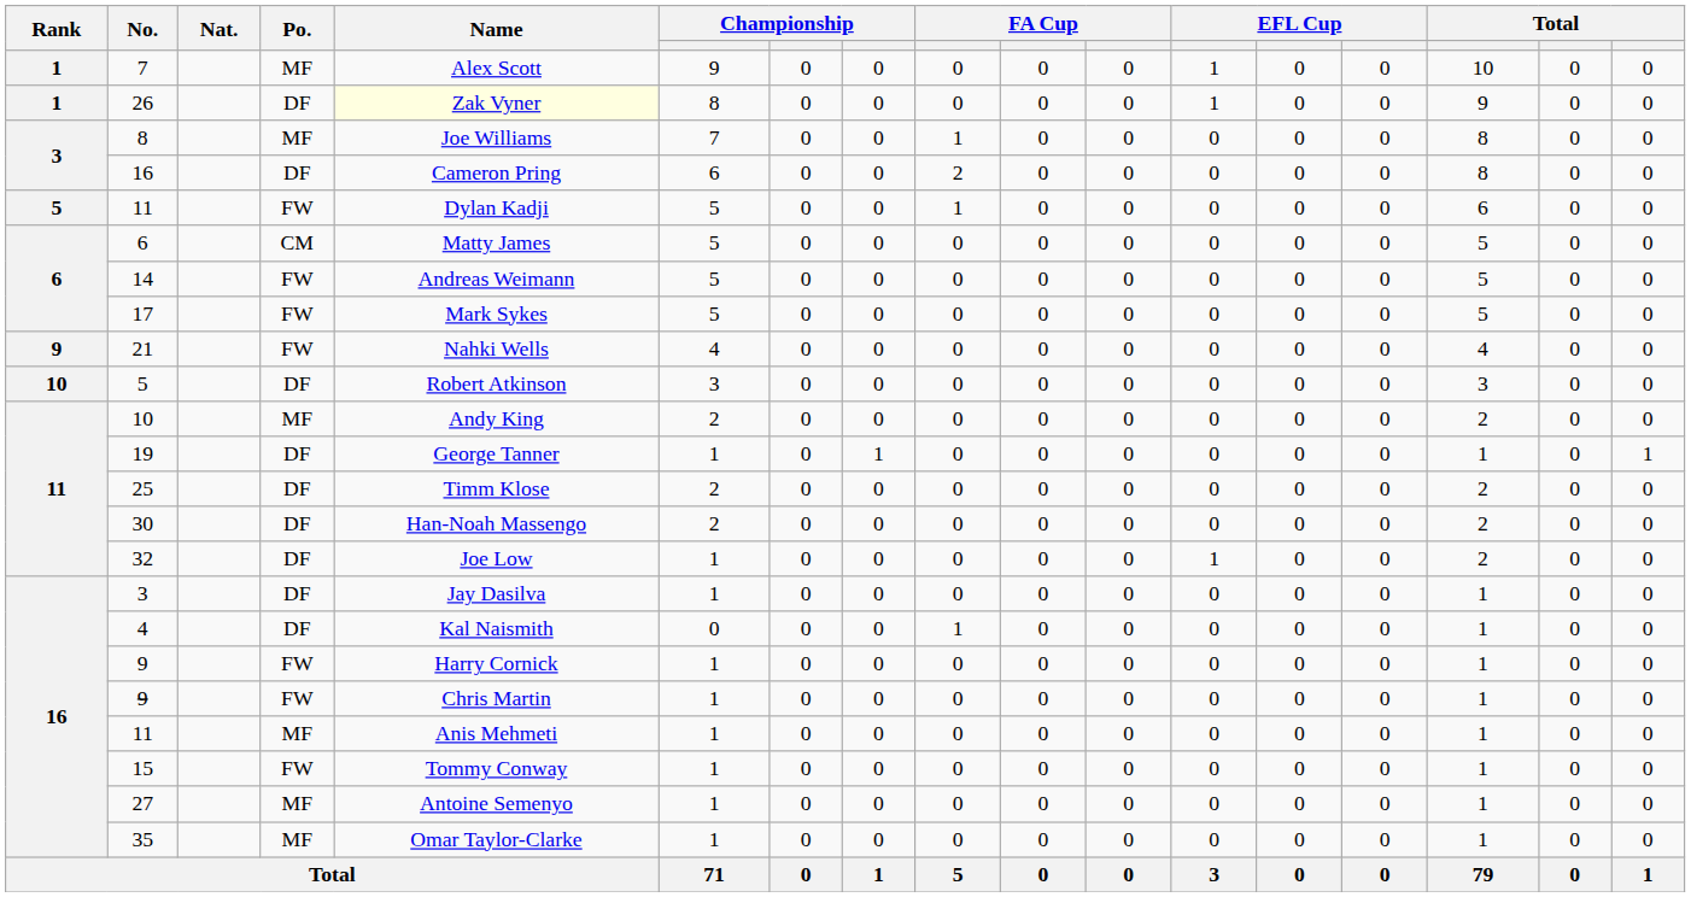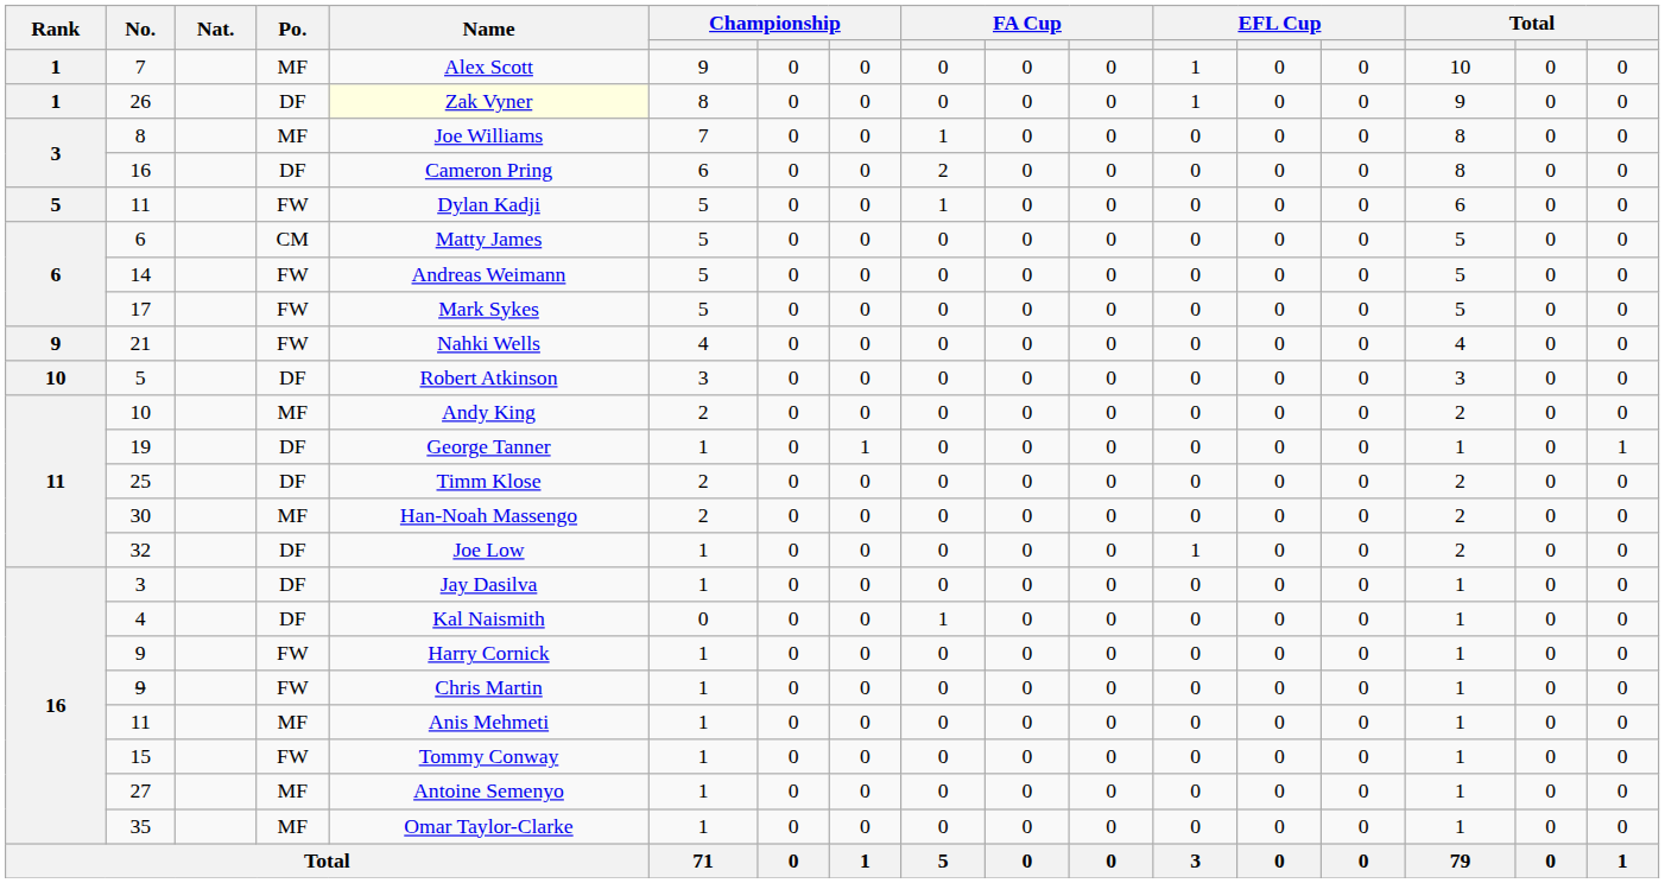 <table class="wikitable" style="text-align:center; font-size:95%; width:95%;">
 <tr>
 <th rowspan=2>Rank</th>
 <th rowspan=2>No.</th>
 <th rowspan=2>Nat.</th>
 <th rowspan=2>Po.</th>
 <th rowspan=2>Name</th>
 <th colspan=3 width=100px><a href='#'>Championship</a></th>
 <th colspan=3 width=100px><a href='#'>FA Cup</a></th>
 <th colspan=3 width=100px><a href='#'>EFL Cup</a></th>
 <th colspan=3 width=100px>Total</th>
 </tr>
 <tr>
 <th></th>
 <th></th>
 <th></th>
 <th></th>
 <th></th>
 <th></th>
 <th></th>
 <th></th>
 <th></th>
 <th></th>
 <th></th>
 <th></th>
 </tr>
 <tr>
 <th rowspan=1>1</th>
 <td>7</td>
 <td></td>
 <td>MF</td>
 <td><a href='#'>Alex Scott</a></td>
 <td>9</td>
 <td>0</td>
 <td>0</td>
 <td>0</td>
 <td>0</td>
 <td>0</td>
 <td>1</td>
 <td>0</td>
 <td>0</td>
 <td>10</td>
 <td>0</td>
 <td>0</td>
 </tr>
 <tr>
 <th rowspan=1>1</th>
 <td>26</td>
 <td></td>
 <td>DF</td>
 <td style="background: lightyellow;"><a href='#'>Zak Vyner</a></td>
 <td>8</td>
 <td>0</td>
 <td>0</td>
 <td>0</td>
 <td>0</td>
 <td>0</td>
 <td>1</td>
 <td>0</td>
 <td>0</td>
 <td>9</td>
 <td>0</td>
 <td>0</td>
 </tr>
 <tr>
 <th rowspan=2>3</th>
 <td>8</td>
 <td></td>
 <td>MF</td>
 <td><a href='#'>Joe Williams</a></td>
 <td>7</td>
 <td>0</td>
 <td>0</td>
 <td>1</td>
 <td>0</td>
 <td>0</td>
 <td>0</td>
 <td>0</td>
 <td>0</td>
 <td>8</td>
 <td>0</td>
 <td>0</td>
 </tr>
 <tr>
 <td>16</td>
 <td></td>
 <td>DF</td>
 <td><a href='#'>Cameron Pring</a></td>
 <td>6</td>
 <td>0</td>
 <td>0</td>
 <td>2</td>
 <td>0</td>
 <td>0</td>
 <td>0</td>
 <td>0</td>
 <td>0</td>
 <td>8</td>
 <td>0</td>
 <td>0</td>
 </tr>
 <tr>
 <th rowspan=1>5</th>
 <td>11</td>
 <td></td>
 <td>FW</td>
 <td><a href='#'>Dylan Kadji</a></td>
 <td>5</td>
 <td>0</td>
 <td>0</td>
 <td>1</td>
 <td>0</td>
 <td>0</td>
 <td>0</td>
 <td>0</td>
 <td>0</td>
 <td>6</td>
 <td>0</td>
 <td>0</td>
 </tr>
 <tr>
 <th rowspan=3>6</th>
 <td>6</td>
 <td></td>
 <td>CM</td>
 <td><a href='#'>Matty James</a></td>
 <td>5</td>
 <td>0</td>
 <td>0</td>
 <td>0</td>
 <td>0</td>
 <td>0</td>
 <td>0</td>
 <td>0</td>
 <td>0</td>
 <td>5</td>
 <td>0</td>
 <td>0</td>
 </tr>
 <tr>
 <td>14</td>
 <td></td>
 <td>FW</td>
 <td><a href='#'>Andreas Weimann</a></td>
 <td>5</td>
 <td>0</td>
 <td>0</td>
 <td>0</td>
 <td>0</td>
 <td>0</td>
 <td>0</td>
 <td>0</td>
 <td>0</td>
 <td>5</td>
 <td>0</td>
 <td>0</td>
 </tr>
 <tr>
 <td>17</td>
 <td></td>
 <td>FW</td>
 <td><a href='#'>Mark Sykes</a></td>
 <td>5</td>
 <td>0</td>
 <td>0</td>
 <td>0</td>
 <td>0</td>
 <td>0</td>
 <td>0</td>
 <td>0</td>
 <td>0</td>
 <td>5</td>
 <td>0</td>
 <td>0</td>
 </tr>
 <tr>
 <th rowspan=1>9</th>
 <td>21</td>
 <td></td>
 <td>FW</td>
 <td><a href='#'>Nahki Wells</a></td>
 <td>4</td>
 <td>0</td>
 <td>0</td>
 <td>0</td>
 <td>0</td>
 <td>0</td>
 <td>0</td>
 <td>0</td>
 <td>0</td>
 <td>4</td>
 <td>0</td>
 <td>0</td>
 </tr>
 <tr>
 <th rowspan=1>10</th>
 <td>5</td>
 <td></td>
 <td>DF</td>
 <td><a href='#'>Robert Atkinson</a></td>
 <td>3</td>
 <td>0</td>
 <td>0</td>
 <td>0</td>
 <td>0</td>
 <td>0</td>
 <td>0</td>
 <td>0</td>
 <td>0</td>
 <td>3</td>
 <td>0</td>
 <td>0</td>
 </tr>
 <tr>
 <th rowspan=5>11</th>
 <td>10</td>
 <td></td>
 <td>MF</td>
 <td><a href='#'>Andy King</a></td>
 <td>2</td>
 <td>0</td>
 <td>0</td>
 <td>0</td>
 <td>0</td>
 <td>0</td>
 <td>0</td>
 <td>0</td>
 <td>0</td>
 <td>2</td>
 <td>0</td>
 <td>0</td>
 </tr>
 <tr>
 <td>19</td>
 <td></td>
 <td>DF</td>
 <td><a href='#'>George Tanner</a></td>
 <td>1</td>
 <td>0</td>
 <td>1</td>
 <td>0</td>
 <td>0</td>
 <td>0</td>
 <td>0</td>
 <td>0</td>
 <td>0</td>
 <td>1</td>
 <td>0</td>
 <td>1</td>
 </tr>
 <tr>
 <td>25</td>
 <td></td>
 <td>DF</td>
 <td><a href='#'>Timm Klose</a></td>
 <td>2</td>
 <td>0</td>
 <td>0</td>
 <td>0</td>
 <td>0</td>
 <td>0</td>
 <td>0</td>
 <td>0</td>
 <td>0</td>
 <td>2</td>
 <td>0</td>
 <td>0</td>
 </tr>
 <tr>
 <td>30</td>
 <td></td>
-<td>DF</td>
+<td>MF</td>
 <td><a href='#'>Han-Noah Massengo</a></td>
 <td>2</td>
 <td>0</td>
 <td>0</td>
 <td>0</td>
 <td>0</td>
 <td>0</td>
 <td>0</td>
 <td>0</td>
 <td>0</td>
 <td>2</td>
 <td>0</td>
 <td>0</td>
 </tr>
 <tr>
 <td>32</td>
 <td></td>
 <td>DF</td>
 <td><a href='#'>Joe Low</a></td>
 <td>1</td>
 <td>0</td>
 <td>0</td>
 <td>0</td>
 <td>0</td>
 <td>0</td>
 <td>1</td>
 <td>0</td>
 <td>0</td>
 <td>2</td>
 <td>0</td>
 <td>0</td>
 </tr>
 <tr>
 <th rowspan=8>16</th>
 <td>3</td>
 <td></td>
 <td>DF</td>
 <td><a href='#'>Jay Dasilva</a></td>
 <td>1</td>
 <td>0</td>
 <td>0</td>
 <td>0</td>
 <td>0</td>
 <td>0</td>
 <td>0</td>
 <td>0</td>
 <td>0</td>
 <td>1</td>
 <td>0</td>
 <td>0</td>
 </tr>
 <tr>
 <td>4</td>
 <td></td>
 <td>DF</td>
 <td><a href='#'>Kal Naismith</a></td>
 <td>0</td>
 <td>0</td>
 <td>0</td>
 <td>1</td>
 <td>0</td>
 <td>0</td>
 <td>0</td>
 <td>0</td>
 <td>0</td>
 <td>1</td>
 <td>0</td>
 <td>0</td>
 </tr>
 <tr>
 <td>9</td>
 <td></td>
 <td>FW</td>
 <td><a href='#'>Harry Cornick</a></td>
 <td>1</td>
 <td>0</td>
 <td>0</td>
 <td>0</td>
 <td>0</td>
 <td>0</td>
 <td>0</td>
 <td>0</td>
 <td>0</td>
 <td>1</td>
 <td>0</td>
 <td>0</td>
 </tr>
 <tr>
 <td><s>9</s></td>
 <td></td>
 <td>FW</td>
 <td><a href='#'>Chris Martin</a></td>
 <td>1</td>
 <td>0</td>
 <td>0</td>
 <td>0</td>
 <td>0</td>
 <td>0</td>
 <td>0</td>
 <td>0</td>
 <td>0</td>
 <td>1</td>
 <td>0</td>
 <td>0</td>
 </tr>
 <tr>
 <td>11</td>
 <td></td>
 <td>MF</td>
 <td><a href='#'>Anis Mehmeti</a></td>
 <td>1</td>
 <td>0</td>
 <td>0</td>
 <td>0</td>
 <td>0</td>
 <td>0</td>
 <td>0</td>
 <td>0</td>
 <td>0</td>
 <td>1</td>
 <td>0</td>
 <td>0</td>
 </tr>
 <tr>
 <td>15</td>
 <td></td>
 <td>FW</td>
 <td><a href='#'>Tommy Conway</a></td>
 <td>1</td>
 <td>0</td>
 <td>0</td>
 <td>0</td>
 <td>0</td>
 <td>0</td>
 <td>0</td>
 <td>0</td>
 <td>0</td>
 <td>1</td>
 <td>0</td>
 <td>0</td>
 </tr>
 <tr>
 <td>27</td>
 <td></td>
 <td>MF</td>
 <td><a href='#'>Antoine Semenyo</a></td>
 <td>1</td>
 <td>0</td>
 <td>0</td>
 <td>0</td>
 <td>0</td>
 <td>0</td>
 <td>0</td>
 <td>0</td>
 <td>0</td>
 <td>1</td>
 <td>0</td>
 <td>0</td>
 </tr>
 <tr>
 <td>35</td>
 <td></td>
 <td>MF</td>
 <td><a href='#'>Omar Taylor-Clarke</a></td>
 <td>1</td>
 <td>0</td>
 <td>0</td>
 <td>0</td>
 <td>0</td>
 <td>0</td>
 <td>0</td>
 <td>0</td>
 <td>0</td>
 <td>1</td>
 <td>0</td>
 <td>0</td>
 </tr>
 <tr>
 <th colspan=5>Total</th>
 <th>71</th>
 <th>0</th>
 <th>1</th>
 <th>5</th>
 <th>0</th>
 <th>0</th>
 <th>3</th>
 <th>0</th>
 <th>0</th>
 <th>79</th>
 <th>0</th>
 <th>1</th>
 </tr>
 </table>
